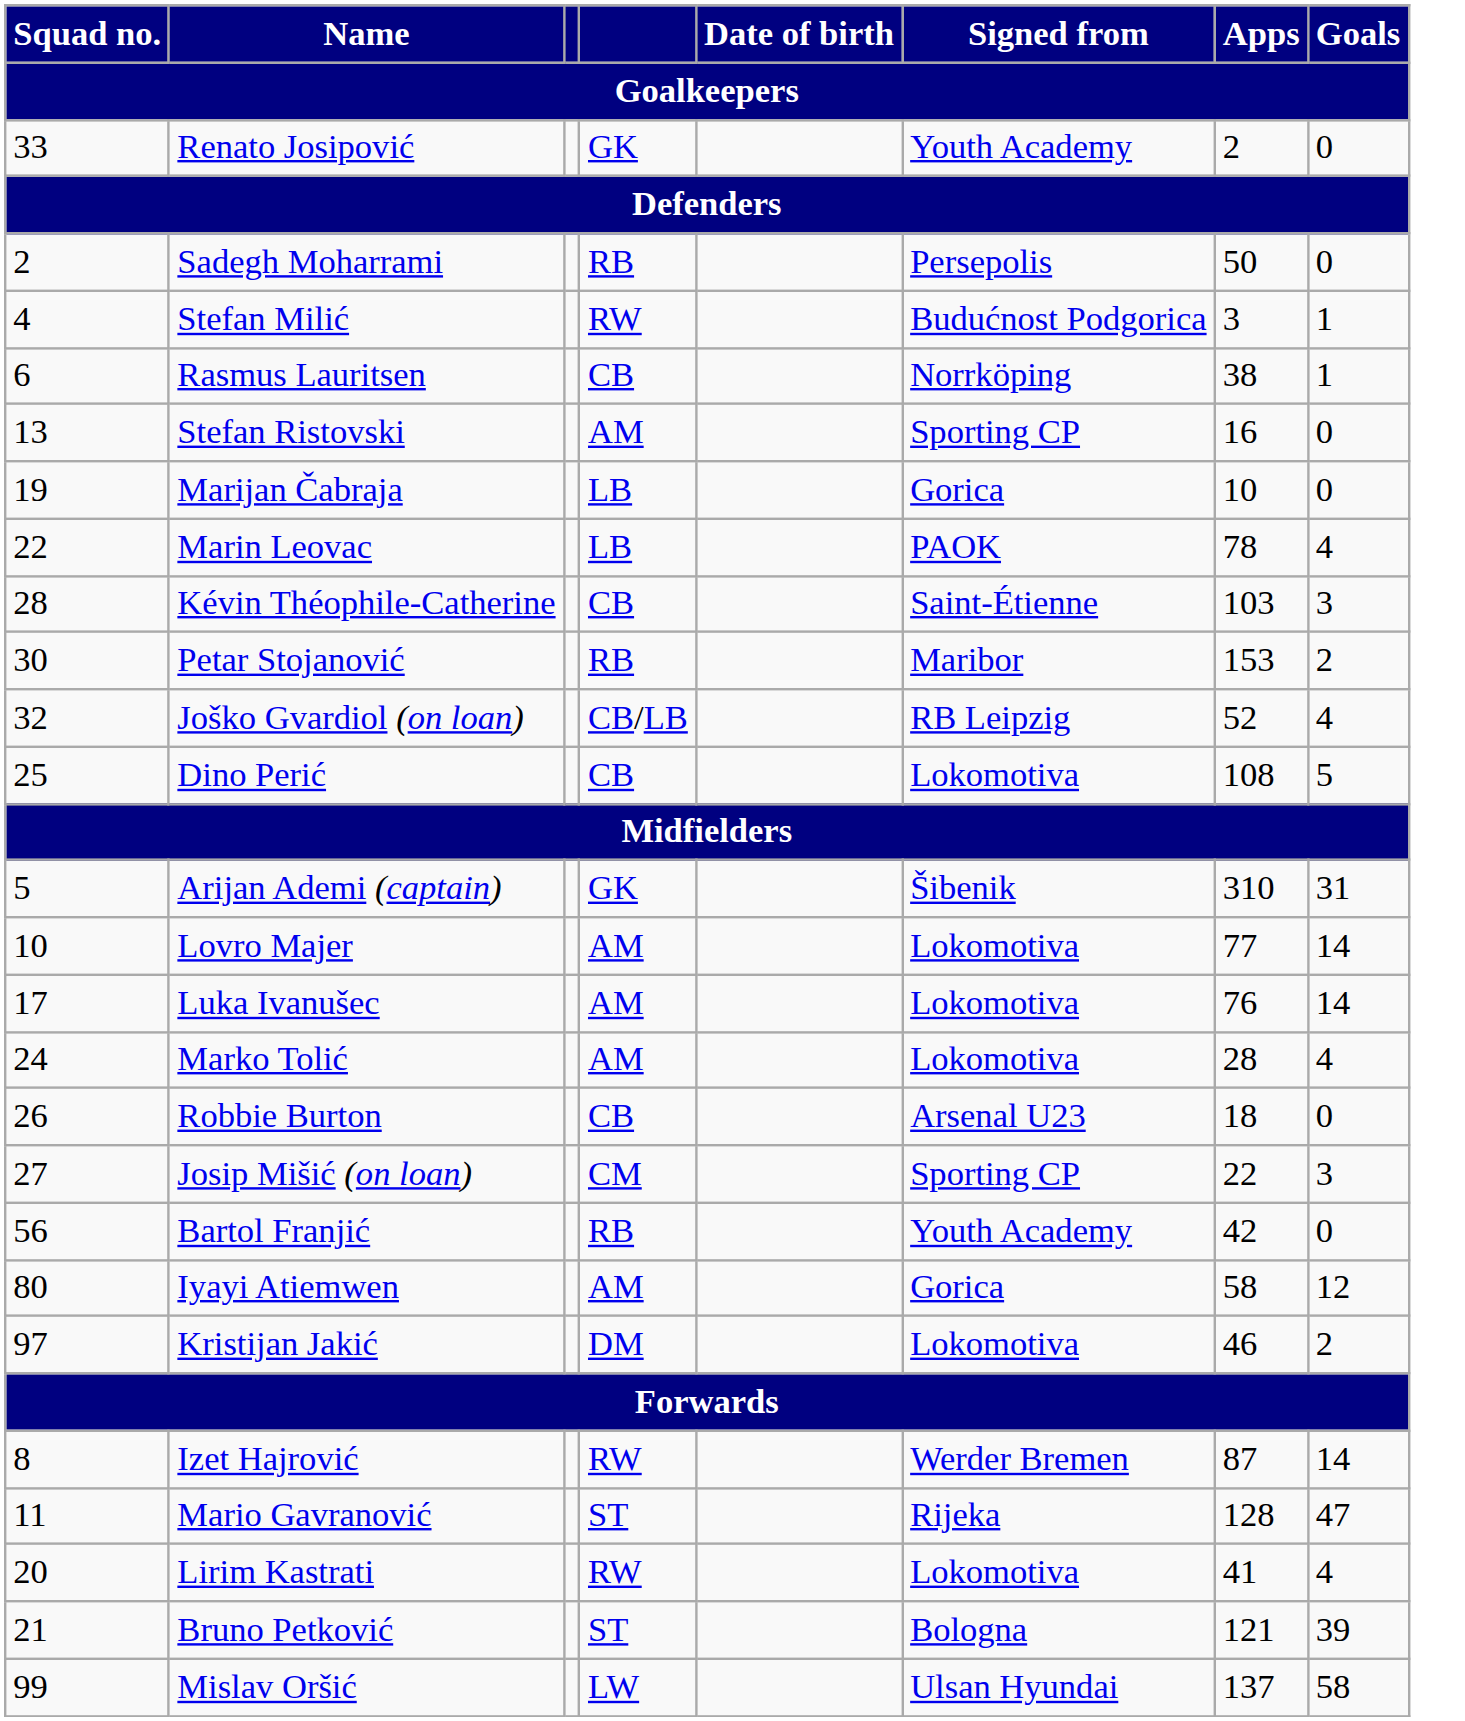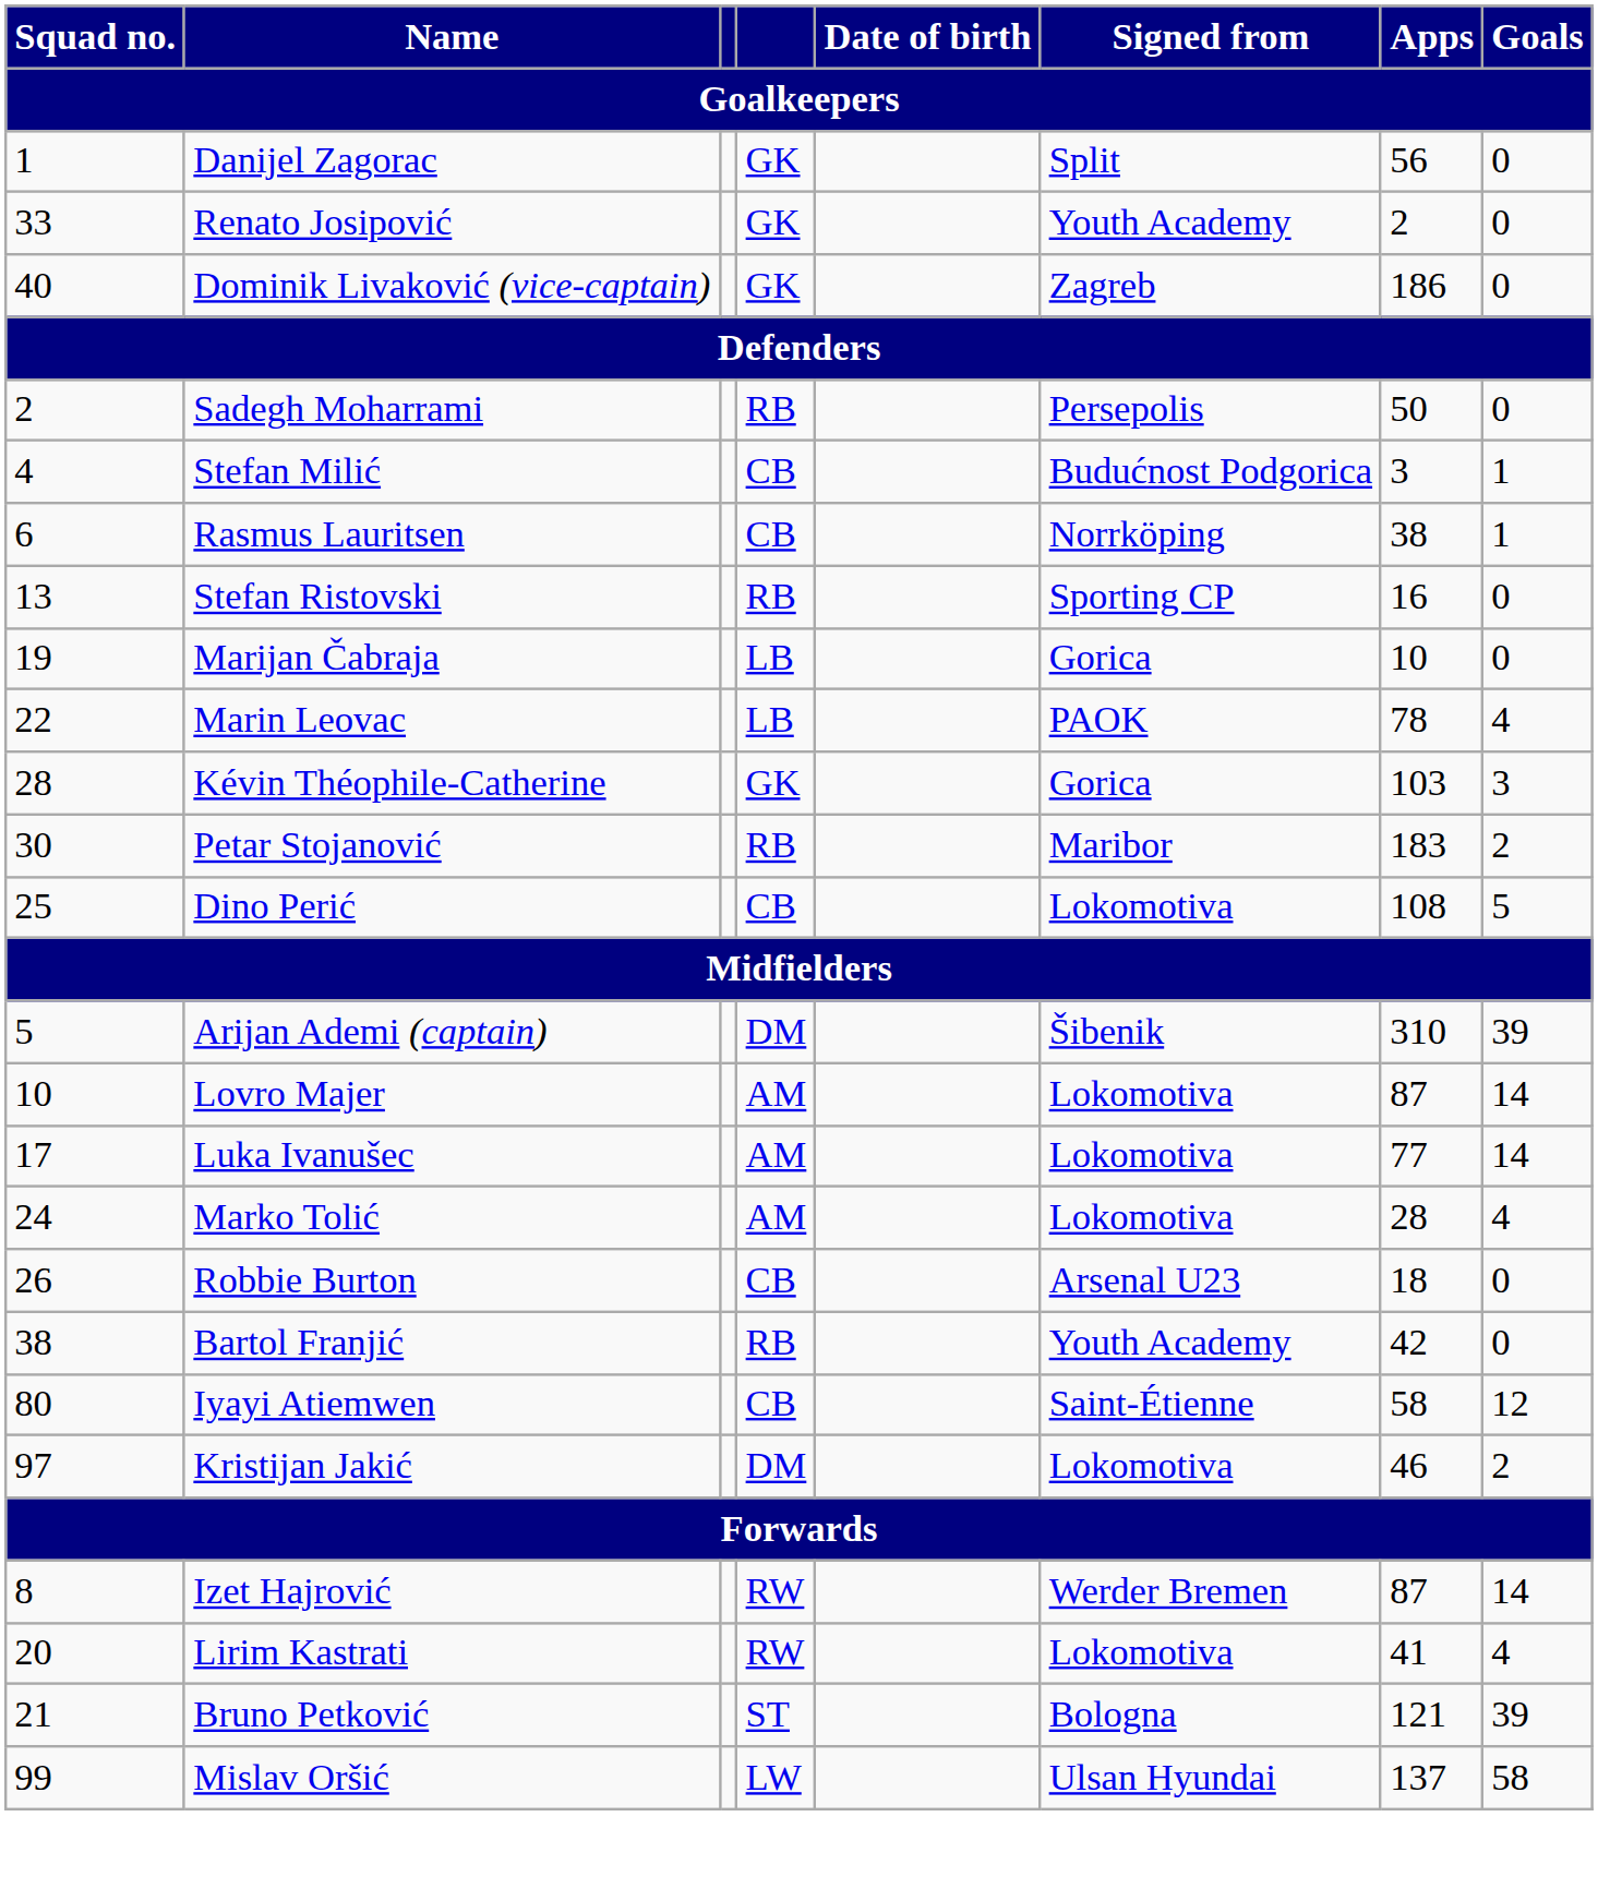 <table class="wikitable" style="text-align:left; font-size:90%;">
 <tr>
 <th style="background:#000080; color:white; text-align:center;">Squad no.</th>
 <th style="background:#000080; color:white; text-align:center;">Name</th>
 <th style="background:#000080; color:white; text-align:center;"></th>
 <th style="background:#000080; color:white; text-align:center;"></th>
 <th style="background:#000080; color:white; text-align:center;">Date of birth</th>
 <th style="background:#000080; color:white; text-align:center;">Signed from</th>
 <th style="background:#000080; color:white; text-align:center;">Apps</th>
 <th style="background:#000080; color:white; text-align:center;">Goals</th>
 </tr>
 <tr>
 <th colspan="8" style="background:#000080; color:white; text-align:center">Goalkeepers</th>
 </tr>
 <tr>
+<td>1</td>
+<td><a href='#'>Danijel Zagorac</a></td>
+<td></td>
+<td><a href='#'>GK</a></td>
+<td></td>
+<td> <a href='#'>Split</a></td>
+<td>56</td>
+<td>0</td>
+</tr>
+<tr>
 <td>33</td>
 <td><a href='#'>Renato Josipović</a></td>
 <td></td>
 <td><a href='#'>GK</a></td>
 <td></td>
 <td><a href='#'>Youth Academy</a></td>
 <td>2</td>
+<td>0</td>
+</tr>
+<tr>
+<td>40</td>
+<td><a href='#'>Dominik Livaković</a> <em>(<a href='#'>vice-captain</a>)</em></td>
+<td></td>
+<td><a href='#'>GK</a></td>
+<td></td>
+<td> <a href='#'>Zagreb</a></td>
+<td>186</td>
 <td>0</td>
 </tr>
 <tr>
 <th colspan="8" style="background:#000080; color:white; text-align:center">Defenders</th>
 </tr>
 <tr>
 <td>2</td>
 <td><a href='#'>Sadegh Moharrami</a></td>
 <td></td>
 <td><a href='#'>RB</a></td>
 <td></td>
 <td> <a href='#'>Persepolis</a></td>
 <td>50</td>
 <td>0</td>
 </tr>
 <tr>
 <td>4</td>
 <td><a href='#'>Stefan Milić</a></td>
 <td></td>
-<td><a href='#'>RW</a></td>
+<td><a href='#'>CB</a></td>
 <td></td>
 <td> <a href='#'>Budućnost Podgorica</a></td>
 <td>3</td>
 <td>1</td>
 </tr>
 <tr>
 <td>6</td>
 <td><a href='#'>Rasmus Lauritsen</a></td>
 <td></td>
 <td><a href='#'>CB</a></td>
 <td></td>
 <td> <a href='#'>Norrköping</a></td>
 <td>38</td>
 <td>1</td>
 </tr>
 <tr>
 <td>13</td>
 <td><a href='#'>Stefan Ristovski</a></td>
 <td></td>
-<td><a href='#'>AM</a></td>
+<td><a href='#'>RB</a></td>
 <td></td>
 <td> <a href='#'>Sporting CP</a></td>
 <td>16</td>
 <td>0</td>
 </tr>
 <tr>
 <td>19</td>
 <td><a href='#'>Marijan Čabraja</a></td>
 <td></td>
 <td><a href='#'>LB</a></td>
 <td></td>
 <td> <a href='#'>Gorica</a></td>
 <td>10</td>
 <td>0</td>
 </tr>
 <tr>
 <td>22</td>
 <td><a href='#'>Marin Leovac</a></td>
 <td></td>
 <td><a href='#'>LB</a></td>
 <td></td>
 <td> <a href='#'>PAOK</a></td>
 <td>78</td>
 <td>4</td>
 </tr>
 <tr>
 <td>28</td>
 <td><a href='#'>Kévin Théophile-Catherine</a></td>
 <td></td>
-<td><a href='#'>CB</a></td>
+<td><a href='#'>GK</a></td>
 <td></td>
-<td> <a href='#'>Saint-Étienne</a></td>
+<td> <a href='#'>Gorica</a></td>
 <td>103</td>
 <td>3</td>
 </tr>
 <tr>
 <td>30</td>
 <td><a href='#'>Petar Stojanović</a></td>
 <td></td>
 <td><a href='#'>RB</a></td>
 <td></td>
 <td> <a href='#'>Maribor</a></td>
-<td>153</td>
+<td>183</td>
 <td>2</td>
-</tr>
-<tr>
-<td>32</td>
-<td><a href='#'>Joško Gvardiol</a> <em>(<a href='#'>on loan</a>)</em></td>
-<td></td>
-<td><a href='#'>CB</a>/<a href='#'>LB</a></td>
-<td></td>
-<td> <a href='#'>RB Leipzig</a></td>
-<td>52</td>
-<td>4</td>
 </tr>
 <tr>
 <td>25</td>
 <td><a href='#'>Dino Perić</a></td>
 <td></td>
 <td><a href='#'>CB</a></td>
 <td></td>
 <td> <a href='#'>Lokomotiva</a></td>
 <td>108</td>
 <td>5</td>
 </tr>
 <tr>
 <th colspan="8" style="background:#000080; color:white; text-align:center">Midfielders</th>
 </tr>
 <tr>
 <td>5</td>
 <td><a href='#'>Arijan Ademi</a> <em>(<a href='#'>captain</a>)</em></td>
 <td></td>
-<td><a href='#'>GK</a></td>
+<td><a href='#'>DM</a></td>
 <td></td>
 <td> <a href='#'>Šibenik</a></td>
 <td>310</td>
-<td>31</td>
+<td>39</td>
 </tr>
 <tr>
 <td>10</td>
 <td><a href='#'>Lovro Majer</a></td>
 <td></td>
 <td><a href='#'>AM</a></td>
 <td></td>
 <td> <a href='#'>Lokomotiva</a></td>
-<td>77</td>
+<td>87</td>
 <td>14</td>
 </tr>
 <tr>
 <td>17</td>
 <td><a href='#'>Luka Ivanušec</a></td>
 <td></td>
 <td><a href='#'>AM</a></td>
 <td></td>
 <td> <a href='#'>Lokomotiva</a></td>
-<td>76</td>
+<td>77</td>
 <td>14</td>
 </tr>
 <tr>
 <td>24</td>
 <td><a href='#'>Marko Tolić</a></td>
 <td></td>
 <td><a href='#'>AM</a></td>
 <td></td>
 <td> <a href='#'>Lokomotiva</a></td>
 <td>28</td>
 <td>4</td>
 </tr>
 <tr>
 <td>26</td>
 <td><a href='#'>Robbie Burton</a></td>
 <td></td>
 <td><a href='#'>CB</a></td>
 <td></td>
 <td> <a href='#'>Arsenal U23</a></td>
 <td>18</td>
 <td>0</td>
 </tr>
 <tr>
-<td>27</td>
-<td><a href='#'>Josip Mišić</a> <em>(<a href='#'>on loan</a>)</em></td>
-<td></td>
-<td><a href='#'>CM</a></td>
-<td></td>
-<td> <a href='#'>Sporting CP</a></td>
-<td>22</td>
-<td>3</td>
-</tr>
-<tr>
-<td>56</td>
+<td>38</td>
 <td><a href='#'>Bartol Franjić</a></td>
 <td></td>
 <td><a href='#'>RB</a></td>
 <td></td>
 <td><a href='#'>Youth Academy</a></td>
 <td>42</td>
 <td>0</td>
 </tr>
 <tr>
 <td>80</td>
 <td><a href='#'>Iyayi Atiemwen</a></td>
 <td></td>
-<td><a href='#'>AM</a></td>
+<td><a href='#'>CB</a></td>
 <td></td>
-<td> <a href='#'>Gorica</a></td>
+<td> <a href='#'>Saint-Étienne</a></td>
 <td>58</td>
 <td>12</td>
 </tr>
 <tr>
 <td>97</td>
 <td><a href='#'>Kristijan Jakić</a></td>
 <td></td>
 <td><a href='#'>DM</a></td>
 <td></td>
 <td> <a href='#'>Lokomotiva</a></td>
 <td>46</td>
 <td>2</td>
 </tr>
 <tr>
 <th colspan="8" style="background:#000080; color:white; text-align:center">Forwards</th>
 </tr>
 <tr>
 <td>8</td>
 <td><a href='#'>Izet Hajrović</a></td>
 <td></td>
 <td><a href='#'>RW</a></td>
 <td></td>
 <td> <a href='#'>Werder Bremen</a></td>
 <td>87</td>
 <td>14</td>
-</tr>
-<tr>
-<td>11</td>
-<td><a href='#'>Mario Gavranović</a></td>
-<td></td>
-<td><a href='#'>ST</a></td>
-<td></td>
-<td> <a href='#'>Rijeka</a></td>
-<td>128</td>
-<td>47</td>
 </tr>
 <tr>
 <td>20</td>
 <td><a href='#'>Lirim Kastrati</a></td>
 <td></td>
 <td><a href='#'>RW</a></td>
 <td></td>
 <td> <a href='#'>Lokomotiva</a></td>
 <td>41</td>
 <td>4</td>
 </tr>
 <tr>
 <td>21</td>
 <td><a href='#'>Bruno Petković</a></td>
 <td></td>
 <td><a href='#'>ST</a></td>
 <td></td>
 <td> <a href='#'>Bologna</a></td>
 <td>121</td>
 <td>39</td>
 </tr>
 <tr>
 <td>99</td>
 <td><a href='#'>Mislav Oršić</a></td>
 <td></td>
 <td><a href='#'>LW</a></td>
 <td></td>
 <td> <a href='#'>Ulsan Hyundai</a></td>
 <td>137</td>
 <td>58</td>
 </tr>
 </table>
